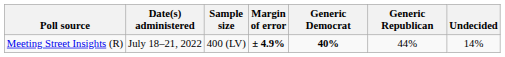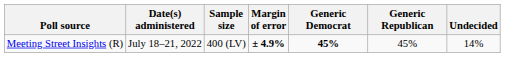 <table class="wikitable" style="font-size:90%;text-align:center;">
 <tr style="vertical-align:bottom">
 <th>Poll source</th>
 <th>Date(s)<br>administered</th>
 <th>Sample<br>size</th>
 <th>Margin<br>of error</th>
 <th style="width:100px;">Generic<br>Democrat</th>
 <th style="width:100px;">Generic<br>Republican</th>
 <th>Undecided</th>
 </tr>
 <tr>
 <td style="text-align:left;"><a href='#'>Meeting Street Insights</a> (R)</td>
 <td>July 18–21, 2022</td>
 <td>400 (LV)</td>
 <td><strong>± 4.9%</strong></td>
-<td><strong>40%</strong></td>
-<td>44%</td>
+<td><strong>45%</strong></td>
+<td>45%</td>
 <td>14%</td>
 </tr>
 </table>
